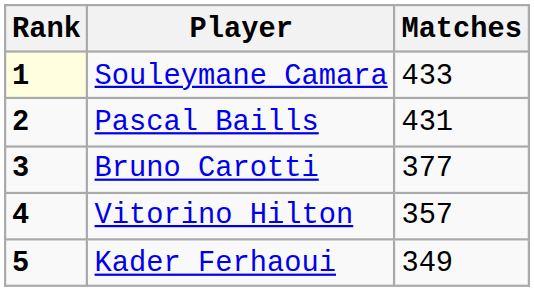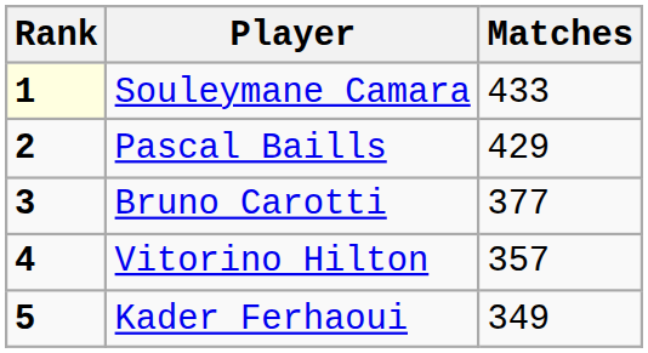 <table class="wikitable">
 <tr>
 <th>Rank</th>
 <th>Player</th>
 <th>Matches</th>
 </tr>
 <tr>
 <td style="background: lightyellow;"><strong>1</strong></td>
 <td> <a href='#'>Souleymane Camara</a></td>
 <td>433</td>
 </tr>
 <tr>
 <td><strong>2</strong></td>
 <td> <a href='#'>Pascal Baills</a></td>
-<td>431</td>
+<td>429</td>
 </tr>
 <tr>
 <td><strong>3</strong></td>
 <td> <a href='#'>Bruno Carotti</a></td>
 <td>377</td>
 </tr>
 <tr>
 <td><strong>4</strong></td>
 <td> <a href='#'>Vitorino Hilton</a></td>
 <td>357</td>
 </tr>
 <tr>
 <td><strong>5</strong></td>
 <td> <a href='#'>Kader Ferhaoui</a></td>
 <td>349</td>
 </tr>
 </table>
